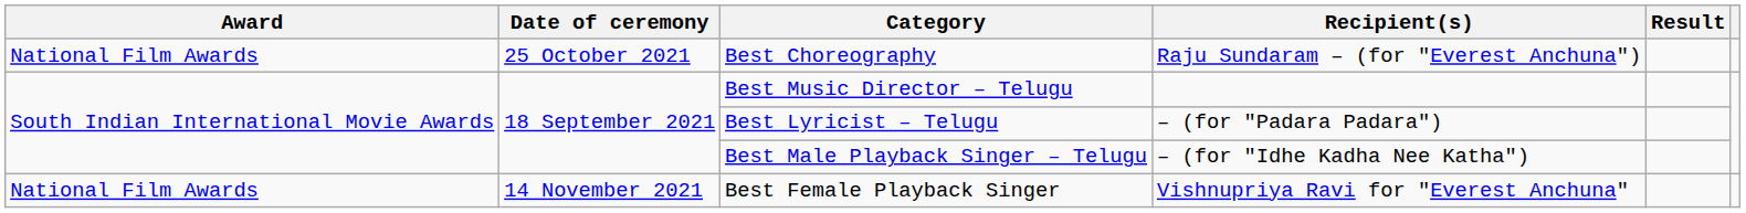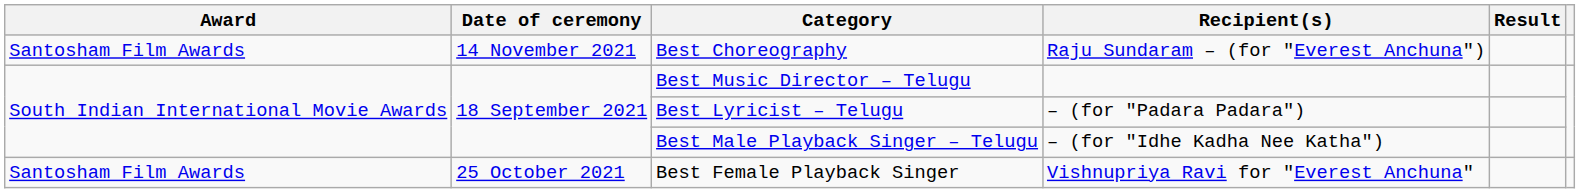 <table class="wikitable">
 <tr>
 <th>Award</th>
 <th>Date of ceremony</th>
 <th>Category</th>
 <th>Recipient(s)</th>
 <th>Result</th>
 <th></th>
 </tr>
 <tr>
-<td><a href='#'>National Film Awards</a></td>
-<td><a href='#'>25 October 2021</a></td>
+<td><a href='#'>Santosham Film Awards</a></td>
+<td><a href='#'>14 November 2021</a></td>
 <td><a href='#'>Best Choreography</a></td>
 <td><a href='#'>Raju Sundaram</a> – (for "<a href='#'>Everest Anchuna</a>")</td>
 <td></td>
 <td></td>
 </tr>
 <tr>
 <td rowspan="3"><a href='#'>South Indian International Movie Awards</a></td>
 <td rowspan="3"><a href='#'>18 September 2021</a></td>
 <td><a href='#'>Best Music Director – Telugu</a></td>
 <td></td>
 <td></td>
 <td rowspan="3"></td>
 </tr>
 <tr>
 <td><a href='#'>Best Lyricist – Telugu</a></td>
 <td> – (for "Padara Padara")</td>
 <td></td>
 </tr>
 <tr>
 <td><a href='#'>Best Male Playback Singer – Telugu</a></td>
 <td> – (for "Idhe Kadha Nee Katha")</td>
 <td></td>
 </tr>
 <tr>
-<td><a href='#'>National Film Awards</a></td>
-<td><a href='#'>14 November 2021</a></td>
+<td><a href='#'>Santosham Film Awards</a></td>
+<td><a href='#'>25 October 2021</a></td>
 <td>Best Female Playback Singer</td>
 <td><a href='#'>Vishnupriya Ravi</a> for "<a href='#'>Everest Anchuna</a>"</td>
 <td></td>
 </tr>
 </table>
